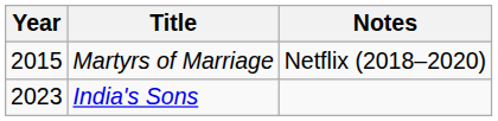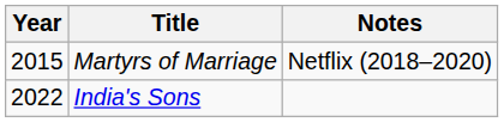 <table class = "wikitable sortable">
 <tr>
 <th>Year</th>
 <th>Title</th>
 <th class = "unsortable">Notes</th>
 </tr>
 <tr>
 <td>2015</td>
 <td><em>Martyrs of Marriage</em></td>
 <td>Netflix (2018–2020)</td>
 </tr>
 <tr>
-<td>2023</td>
+<td>2022</td>
 <td><em><a href='#'>India's Sons</a></em></td>
 <td></td>
 </tr>
 </table>
